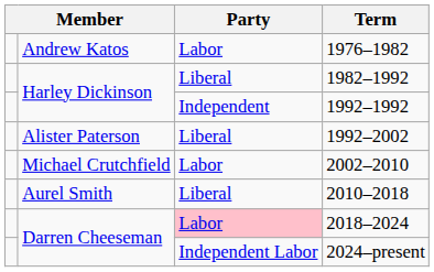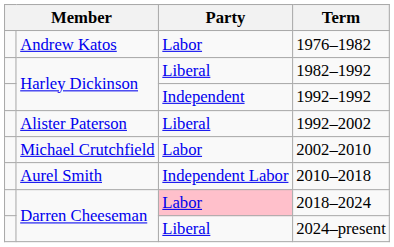 <table class="wikitable">
 <tr>
 <th colspan=2>Member</th>
 <th>Party</th>
 <th>Term</th>
 </tr>
 <tr>
 <td> </td>
 <td><a href='#'>Andrew Katos</a></td>
 <td><a href='#'>Labor</a></td>
 <td>1976–1982</td>
 </tr>
 <tr>
 <td> </td>
 <td rowspan="2"><a href='#'>Harley Dickinson</a></td>
 <td><a href='#'>Liberal</a></td>
 <td>1982–1992</td>
 </tr>
 <tr>
 <td> </td>
 <td><a href='#'>Independent</a></td>
 <td>1992–1992</td>
 </tr>
 <tr>
 <td> </td>
 <td><a href='#'>Alister Paterson</a></td>
 <td><a href='#'>Liberal</a></td>
 <td>1992–2002</td>
 </tr>
 <tr>
 <td> </td>
 <td><a href='#'>Michael Crutchfield</a></td>
 <td><a href='#'>Labor</a></td>
 <td>2002–2010</td>
 </tr>
 <tr>
 <td> </td>
 <td><a href='#'>Aurel Smith</a></td>
-<td><a href='#'>Liberal</a></td>
+<td><a href='#'>Independent Labor</a></td>
 <td>2010–2018</td>
 </tr>
 <tr>
 <td> </td>
 <td rowspan="2"><a href='#'>Darren Cheeseman</a></td>
 <td style="background: pink;"><a href='#'>Labor</a></td>
 <td>2018–2024</td>
 </tr>
 <tr>
 <td> </td>
-<td><a href='#'>Independent Labor</a></td>
+<td><a href='#'>Liberal</a></td>
 <td>2024–present</td>
 </tr>
 </table>
